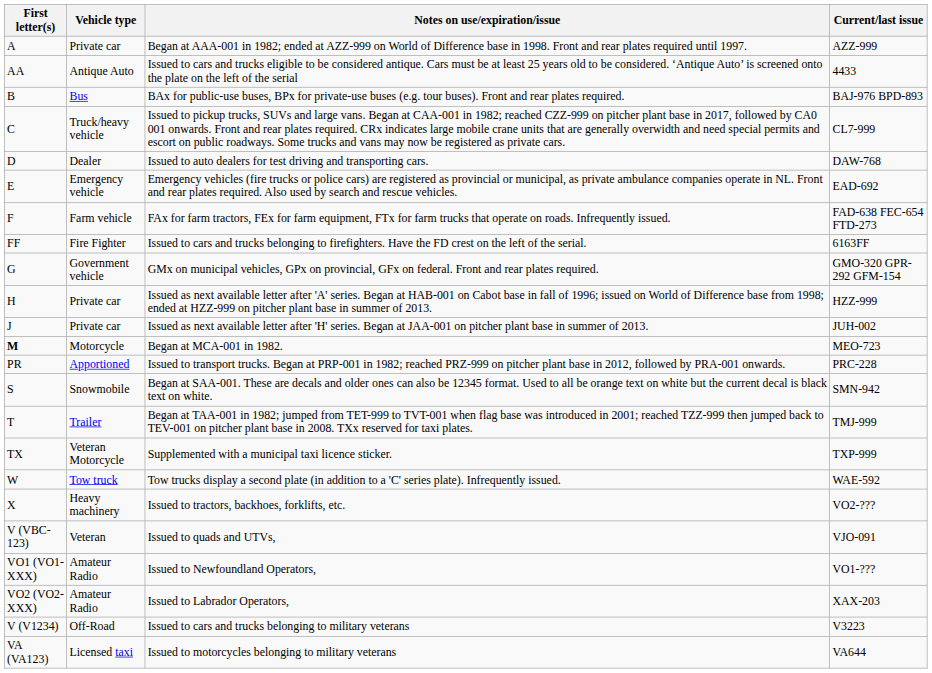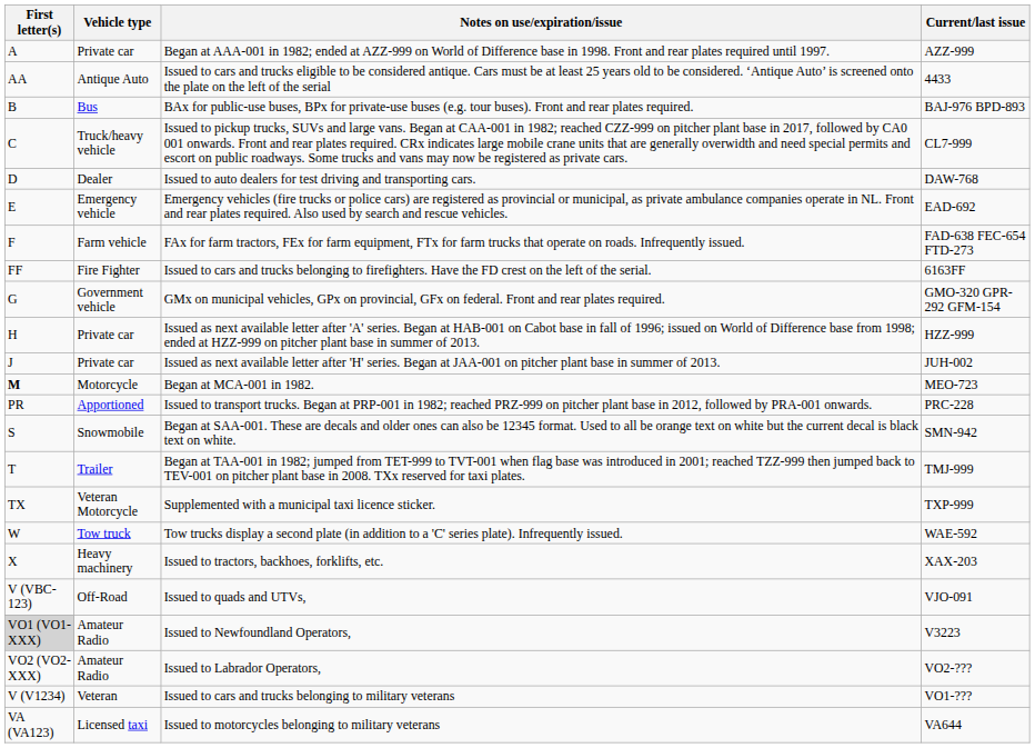 <table class="wikitable">
 <tr>
 <th>First letter(s)</th>
 <th>Vehicle type</th>
 <th>Notes on use/expiration/issue</th>
 <th>Current/last issue</th>
 </tr>
 <tr>
 <td>A</td>
 <td>Private car</td>
 <td>Began at AAA-001 in 1982; ended at AZZ-999 on World of Difference base in 1998. Front and rear plates required until 1997.</td>
 <td>AZZ-999</td>
 </tr>
 <tr>
 <td>AA</td>
 <td>Antique Auto</td>
 <td>Issued to cars and trucks eligible to be considered antique. Cars must be at least 25 years old to be considered. ‘Antique Auto’ is screened onto the plate on the left of the serial</td>
 <td>4433</td>
 </tr>
 <tr>
 <td>B</td>
 <td><a href='#'>Bus</a></td>
 <td>BAx for public-use buses, BPx for private-use buses (e.g. tour buses). Front and rear plates required.</td>
 <td>BAJ-976  BPD-893</td>
 </tr>
 <tr>
 <td>C</td>
 <td>Truck/heavy vehicle</td>
 <td>Issued to pickup trucks, SUVs and large vans. Began at CAA-001 in 1982; reached CZZ-999 on pitcher plant base in 2017, followed by CA0 001 onwards. Front and rear plates required. CRx indicates large mobile crane units that are generally overwidth and need special permits and escort on public roadways. Some trucks and vans may now be registered as private cars.</td>
 <td>CL7-999</td>
 </tr>
 <tr>
 <td>D</td>
 <td>Dealer</td>
 <td>Issued to auto dealers for test driving and transporting cars.</td>
 <td>DAW-768</td>
 </tr>
 <tr>
 <td>E</td>
 <td>Emergency vehicle</td>
 <td>Emergency vehicles (fire trucks or police cars) are registered as provincial or municipal, as private ambulance companies operate in NL. Front and rear plates required. Also used by search and rescue vehicles.</td>
 <td>EAD-692</td>
 </tr>
 <tr>
 <td>F</td>
 <td>Farm vehicle</td>
 <td>FAx for farm tractors, FEx for farm equipment, FTx for farm trucks that operate on roads. Infrequently issued.</td>
 <td>FAD-638  FEC-654  FTD-273</td>
 </tr>
 <tr>
 <td>FF</td>
 <td>Fire Fighter</td>
 <td>Issued to cars and trucks belonging to firefighters. Have the FD crest on the left of the serial.</td>
 <td>6163FF</td>
 </tr>
 <tr>
 <td>G</td>
 <td>Government vehicle</td>
 <td>GMx on municipal vehicles, GPx on provincial, GFx on federal. Front and rear plates required.</td>
 <td>GMO-320  GPR-292  GFM-154</td>
 </tr>
 <tr>
 <td>H</td>
 <td>Private car</td>
 <td>Issued as next available letter after 'A' series. Began at HAB-001 on Cabot base in fall of 1996; issued on World of Difference base from 1998; ended at HZZ-999 on pitcher plant base in summer of 2013.</td>
 <td>HZZ-999</td>
 </tr>
 <tr>
 <td>J</td>
 <td>Private car</td>
 <td>Issued as next available letter after 'H' series. Began at JAA-001 on pitcher plant base in summer of 2013.</td>
 <td>JUH-002</td>
 </tr>
 <tr>
 <td><strong>M</strong></td>
 <td>Motorcycle</td>
 <td>Began at MCA-001 in 1982.</td>
 <td>MEO-723</td>
 </tr>
 <tr>
 <td>PR</td>
 <td><a href='#'>Apportioned</a></td>
 <td>Issued to transport trucks. Began at PRP-001 in 1982; reached PRZ-999 on pitcher plant base in 2012, followed by PRA-001 onwards.</td>
 <td>PRC-228</td>
 </tr>
 <tr>
 <td>S</td>
 <td>Snowmobile</td>
 <td>Began at SAA-001. These are decals and older ones can also be 12345 format. Used to all be orange text on white but the current decal is black text on white.</td>
 <td>SMN-942</td>
 </tr>
 <tr>
 <td>T</td>
 <td><a href='#'>Trailer</a></td>
 <td>Began at TAA-001 in 1982; jumped from TET-999 to TVT-001 when flag base was introduced in 2001; reached TZZ-999 then jumped back to TEV-001 on pitcher plant base in 2008. TXx reserved for taxi plates.</td>
 <td>TMJ-999</td>
 </tr>
 <tr>
 <td>TX</td>
 <td>Veteran Motorcycle</td>
 <td>Supplemented with a municipal taxi licence sticker.</td>
 <td>TXP-999</td>
 </tr>
 <tr>
 <td>W</td>
 <td><a href='#'>Tow truck</a></td>
 <td>Tow trucks display a second plate (in addition to a 'C' series plate). Infrequently issued.</td>
 <td>WAE-592</td>
 </tr>
 <tr>
 <td>X</td>
 <td>Heavy machinery</td>
 <td>Issued to tractors, backhoes, forklifts, etc.</td>
-<td>VO2-???</td>
+<td>XAX-203</td>
 </tr>
 <tr>
 <td>V (VBC-123)</td>
-<td>Veteran</td>
+<td>Off-Road</td>
 <td>Issued to quads and UTVs,</td>
 <td>VJO-091</td>
 </tr>
 <tr>
-<td>VO1 (VO1-XXX)</td>
+<td style="background: lightgrey;">VO1 (VO1-XXX)</td>
 <td>Amateur Radio</td>
 <td>Issued to Newfoundland Operators,</td>
-<td>VO1-???</td>
+<td>V3223</td>
 </tr>
 <tr>
 <td>VO2 (VO2-XXX)</td>
 <td>Amateur Radio</td>
 <td>Issued to Labrador Operators,</td>
-<td>XAX-203</td>
+<td>VO2-???</td>
 </tr>
 <tr>
 <td>V (V1234)</td>
-<td>Off-Road</td>
+<td>Veteran</td>
 <td>Issued to cars and trucks belonging to military veterans</td>
-<td>V3223</td>
+<td>VO1-???</td>
 </tr>
 <tr>
 <td>VA (VA123)</td>
 <td>Licensed <a href='#'>taxi</a></td>
 <td>Issued to motorcycles belonging to military veterans</td>
 <td>VA644</td>
 </tr>
 </table>
